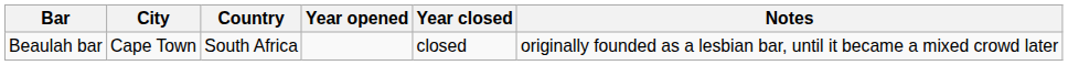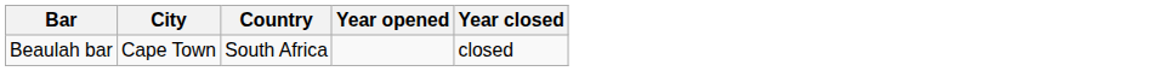 <table class="wikitable sortable">
 <tr>
 <th>Bar</th>
 <th>City</th>
 <th>Country</th>
 <th>Year opened</th>
 <th>Year closed</th>
-<th>Notes</th>
 </tr>
 <tr>
 <td>Beaulah bar</td>
 <td>Cape Town</td>
 <td>South Africa</td>
 <td></td>
 <td>closed</td>
-<td>originally founded as a lesbian bar, until it became a mixed crowd later</td>
 </tr>
 </table>
